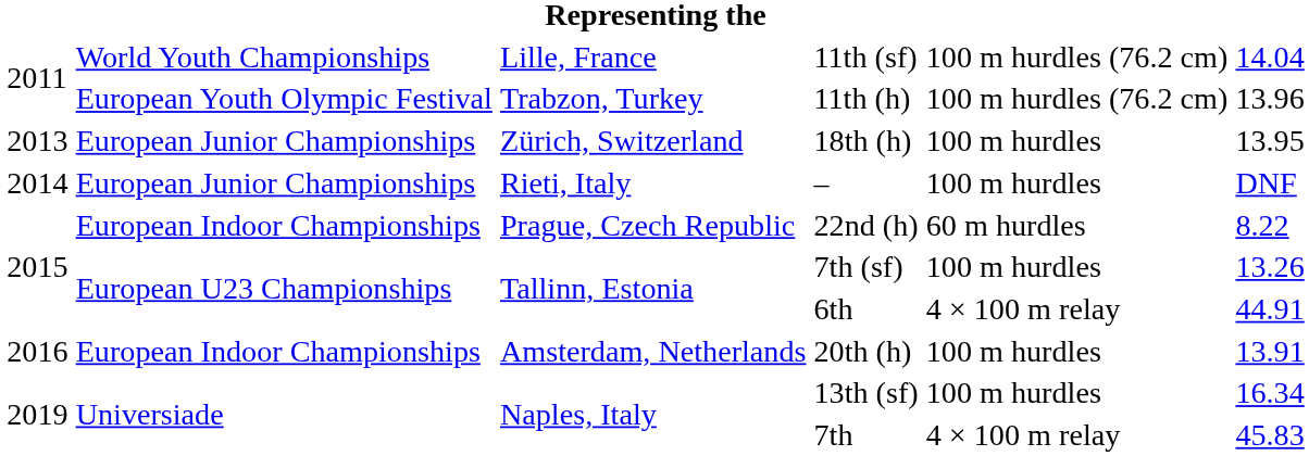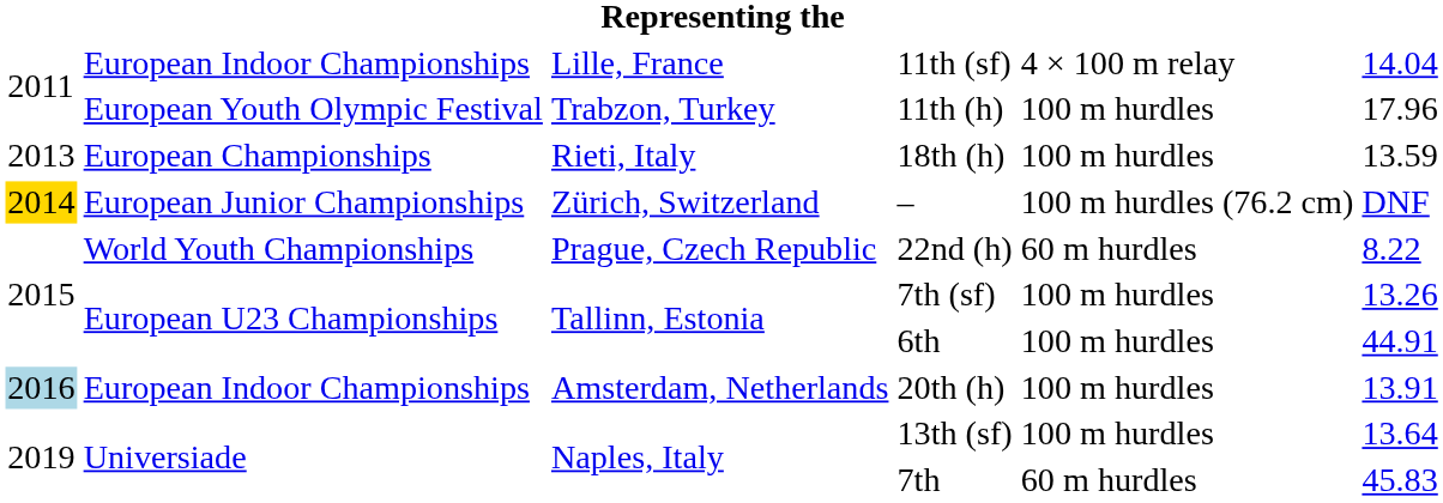 <table>
 <tr>
 <th colspan="6">Representing the </th>
 </tr>
 <tr>
 <td rowspan=2>2011</td>
-<td><a href='#'>World Youth Championships</a></td>
+<td><a href='#'>European Indoor Championships</a></td>
 <td><a href='#'>Lille, France</a></td>
 <td>11th (sf)</td>
-<td>100 m hurdles (76.2 cm)</td>
+<td>4 × 100 m relay</td>
 <td><a href='#'>14.04</a></td>
 </tr>
 <tr>
 <td><a href='#'>European Youth Olympic Festival</a></td>
 <td><a href='#'>Trabzon, Turkey</a></td>
 <td>11th (h)</td>
-<td>100 m hurdles (76.2 cm)</td>
-<td>13.96</td>
+<td>100 m hurdles</td>
+<td>17.96</td>
 </tr>
 <tr>
 <td>2013</td>
+<td><a href='#'>European Championships</a></td>
+<td><a href='#'>Rieti, Italy</a></td>
+<td>18th (h)</td>
+<td>100 m hurdles</td>
+<td>13.59</td>
+</tr>
+<tr>
+<td style="background: gold;">2014</td>
 <td><a href='#'>European Junior Championships</a></td>
 <td><a href='#'>Zürich, Switzerland</a></td>
-<td>18th (h)</td>
-<td>100 m hurdles</td>
-<td>13.95</td>
-</tr>
-<tr>
-<td>2014</td>
-<td><a href='#'>European Junior Championships</a></td>
-<td><a href='#'>Rieti, Italy</a></td>
 <td>–</td>
-<td>100 m hurdles</td>
+<td>100 m hurdles (76.2 cm)</td>
 <td><a href='#'>DNF</a></td>
 </tr>
 <tr>
 <td rowspan=3>2015</td>
-<td><a href='#'>European Indoor Championships</a></td>
+<td><a href='#'>World Youth Championships</a></td>
 <td><a href='#'>Prague, Czech Republic</a></td>
 <td>22nd (h)</td>
 <td>60 m hurdles</td>
 <td><a href='#'>8.22</a></td>
 </tr>
 <tr>
 <td rowspan=2><a href='#'>European U23 Championships</a></td>
 <td rowspan=2><a href='#'>Tallinn, Estonia</a></td>
 <td>7th (sf)</td>
 <td>100 m hurdles</td>
 <td><a href='#'>13.26</a></td>
 </tr>
 <tr>
 <td>6th</td>
-<td>4 × 100 m relay</td>
+<td>100 m hurdles</td>
 <td><a href='#'>44.91</a></td>
 </tr>
 <tr>
-<td>2016</td>
+<td style="background: lightblue;">2016</td>
 <td><a href='#'>European Indoor Championships</a></td>
 <td><a href='#'>Amsterdam, Netherlands</a></td>
 <td>20th (h)</td>
 <td>100 m hurdles</td>
 <td><a href='#'>13.91</a></td>
 </tr>
 <tr>
 <td rowspan=2>2019</td>
 <td rowspan=2><a href='#'>Universiade</a></td>
 <td rowspan=2><a href='#'>Naples, Italy</a></td>
 <td>13th (sf)</td>
 <td>100 m hurdles</td>
-<td><a href='#'>16.34</a></td>
+<td><a href='#'>13.64</a></td>
 </tr>
 <tr>
 <td>7th</td>
-<td>4 × 100 m relay</td>
+<td>60 m hurdles</td>
 <td><a href='#'>45.83</a></td>
 </tr>
 </table>
